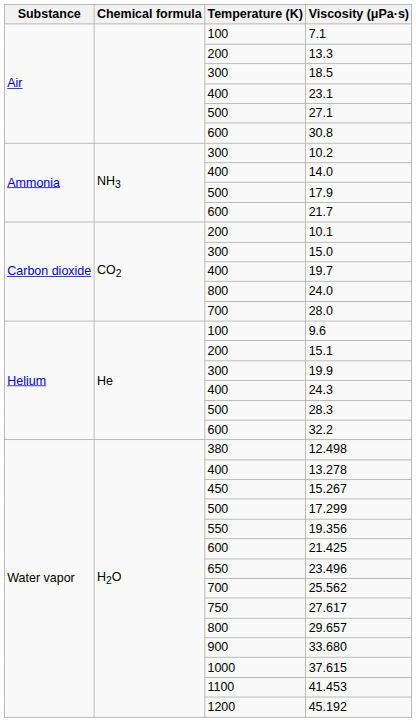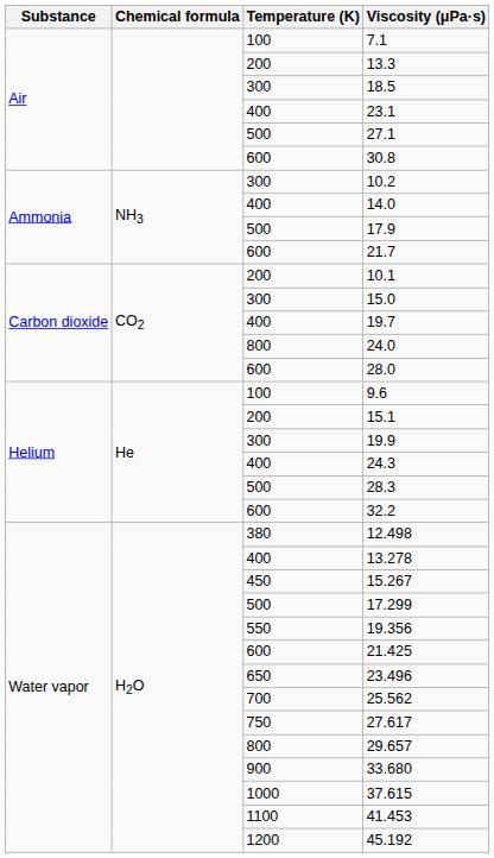 <table class="wikitable sortable">
 <tr style="background:#efefef;">
 <th>Substance</th>
 <th>Chemical formula</th>
 <th>Temperature (K)</th>
 <th>Viscosity (μPa·s)</th>
 </tr>
 <tr>
 <td rowspan="6"><a href='#'>Air</a></td>
 <td rowspan="6"></td>
 <td>100</td>
 <td>7.1</td>
 </tr>
 <tr>
 <td>200</td>
 <td>13.3</td>
 </tr>
 <tr>
 <td>300</td>
 <td>18.5</td>
 </tr>
 <tr>
 <td>400</td>
 <td>23.1</td>
 </tr>
 <tr>
 <td>500</td>
 <td>27.1</td>
 </tr>
 <tr>
 <td>600</td>
 <td>30.8</td>
 </tr>
 <tr>
 <td rowspan="4"><a href='#'>Ammonia</a></td>
 <td rowspan="4">NH<sub>3</sub></td>
 <td>300</td>
 <td>10.2</td>
 </tr>
 <tr>
 <td>400</td>
 <td>14.0</td>
 </tr>
 <tr>
 <td>500</td>
 <td>17.9</td>
 </tr>
 <tr>
 <td>600</td>
 <td>21.7</td>
 </tr>
 <tr>
 <td rowspan="5"><a href='#'>Carbon dioxide</a></td>
 <td rowspan="5">CO<sub>2</sub></td>
 <td>200</td>
 <td>10.1</td>
 </tr>
 <tr>
 <td>300</td>
 <td>15.0</td>
 </tr>
 <tr>
 <td>400</td>
 <td>19.7</td>
 </tr>
 <tr>
 <td>800</td>
 <td>24.0</td>
 </tr>
 <tr>
-<td>700</td>
+<td>600</td>
 <td>28.0</td>
 </tr>
 <tr>
 <td rowspan="6"><a href='#'>Helium</a></td>
 <td rowspan="6">He</td>
 <td>100</td>
 <td>9.6</td>
 </tr>
 <tr>
 <td>200</td>
 <td>15.1</td>
 </tr>
 <tr>
 <td>300</td>
 <td>19.9</td>
 </tr>
 <tr>
 <td>400</td>
 <td>24.3</td>
 </tr>
 <tr>
 <td>500</td>
 <td>28.3</td>
 </tr>
 <tr>
 <td>600</td>
 <td>32.2</td>
 </tr>
 <tr>
 <td rowspan="14">Water vapor</td>
 <td rowspan="14">H<sub>2</sub>O</td>
 <td>380</td>
 <td>12.498</td>
 </tr>
 <tr>
 <td>400</td>
 <td>13.278</td>
 </tr>
 <tr>
 <td>450</td>
 <td>15.267</td>
 </tr>
 <tr>
 <td>500</td>
 <td>17.299</td>
 </tr>
 <tr>
 <td>550</td>
 <td>19.356</td>
 </tr>
 <tr>
 <td>600</td>
 <td>21.425</td>
 </tr>
 <tr>
 <td>650</td>
 <td>23.496</td>
 </tr>
 <tr>
 <td>700</td>
 <td>25.562</td>
 </tr>
 <tr>
 <td>750</td>
 <td>27.617</td>
 </tr>
 <tr>
 <td>800</td>
 <td>29.657</td>
 </tr>
 <tr>
 <td>900</td>
 <td>33.680</td>
 </tr>
 <tr>
 <td>1000</td>
 <td>37.615</td>
 </tr>
 <tr>
 <td>1100</td>
 <td>41.453</td>
 </tr>
 <tr>
 <td>1200</td>
 <td>45.192</td>
 </tr>
 </table>
